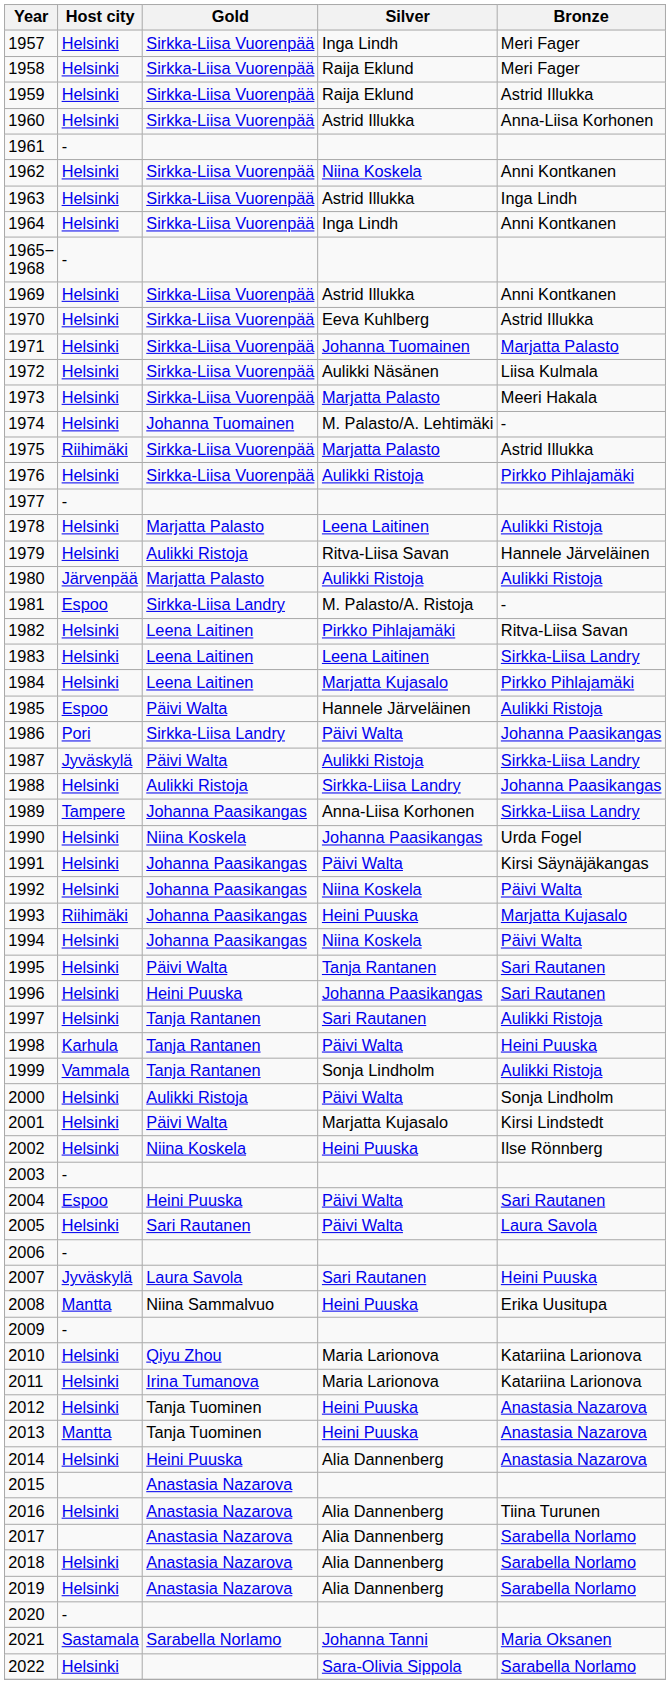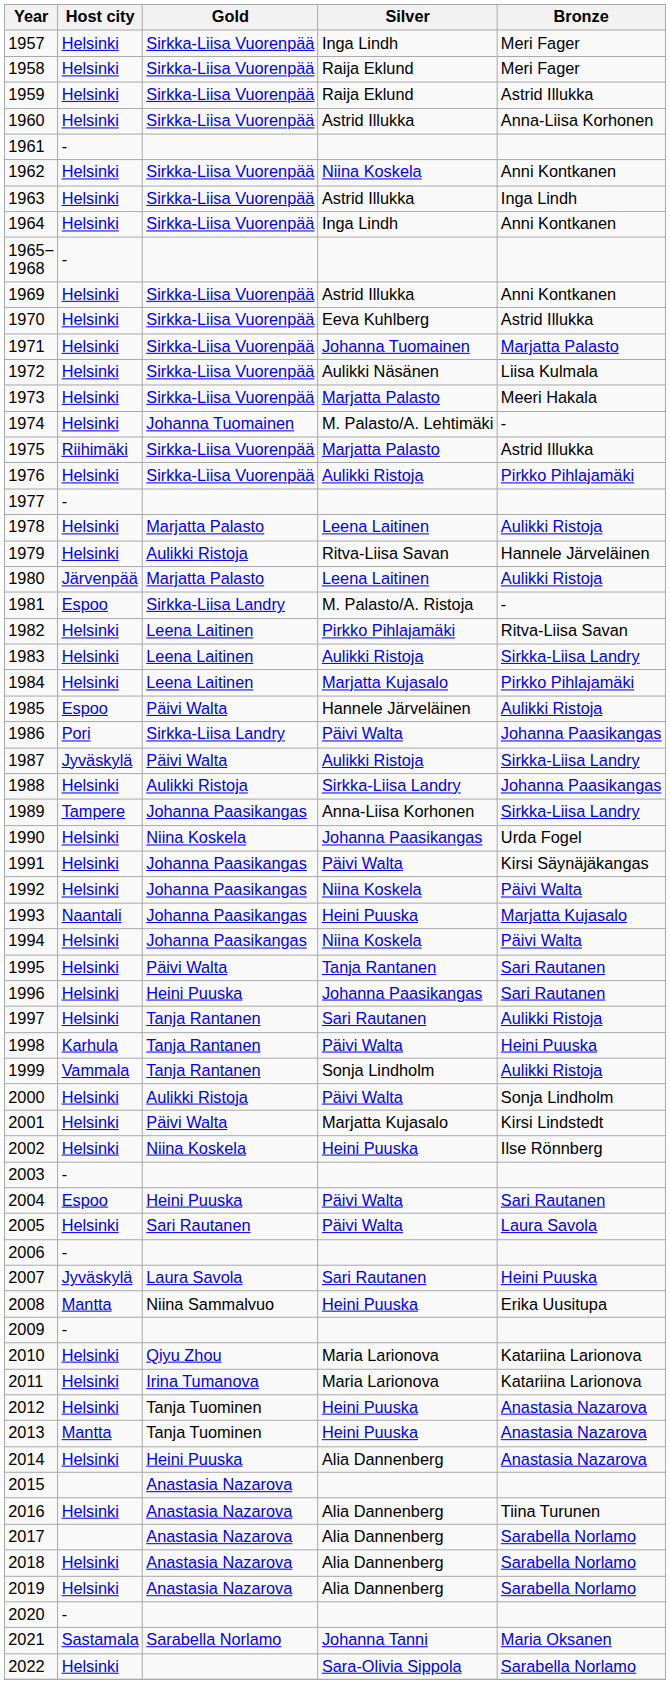 <table class="sortable wikitable">
 <tr>
 <th>Year</th>
 <th>Host city</th>
 <th>Gold</th>
 <th>Silver</th>
 <th>Bronze</th>
 </tr>
 <tr>
 <td>1957</td>
 <td><a href='#'>Helsinki</a></td>
 <td><a href='#'>Sirkka-Liisa Vuorenpää</a></td>
 <td>Inga Lindh</td>
 <td>Meri Fager</td>
 </tr>
 <tr>
 <td>1958</td>
 <td><a href='#'>Helsinki</a></td>
 <td><a href='#'>Sirkka-Liisa Vuorenpää</a></td>
 <td>Raija Eklund</td>
 <td>Meri Fager</td>
 </tr>
 <tr>
 <td>1959</td>
 <td><a href='#'>Helsinki</a></td>
 <td><a href='#'>Sirkka-Liisa Vuorenpää</a></td>
 <td>Raija Eklund</td>
 <td>Astrid Illukka</td>
 </tr>
 <tr>
 <td>1960</td>
 <td><a href='#'>Helsinki</a></td>
 <td><a href='#'>Sirkka-Liisa Vuorenpää</a></td>
 <td>Astrid Illukka</td>
 <td>Anna-Liisa Korhonen</td>
 </tr>
 <tr>
 <td>1961</td>
 <td>-</td>
 <td></td>
 <td></td>
 <td></td>
 </tr>
 <tr>
 <td>1962</td>
 <td><a href='#'>Helsinki</a></td>
 <td><a href='#'>Sirkka-Liisa Vuorenpää</a></td>
 <td><a href='#'>Niina Koskela</a></td>
 <td>Anni Kontkanen</td>
 </tr>
 <tr>
 <td>1963</td>
 <td><a href='#'>Helsinki</a></td>
 <td><a href='#'>Sirkka-Liisa Vuorenpää</a></td>
 <td>Astrid Illukka</td>
 <td>Inga Lindh</td>
 </tr>
 <tr>
 <td>1964</td>
 <td><a href='#'>Helsinki</a></td>
 <td><a href='#'>Sirkka-Liisa Vuorenpää</a></td>
 <td>Inga Lindh</td>
 <td>Anni Kontkanen</td>
 </tr>
 <tr>
 <td>1965−<br>1968</td>
 <td>-</td>
 <td></td>
 <td></td>
 <td></td>
 </tr>
 <tr>
 <td>1969</td>
 <td><a href='#'>Helsinki</a></td>
 <td><a href='#'>Sirkka-Liisa Vuorenpää</a></td>
 <td>Astrid Illukka</td>
 <td>Anni Kontkanen</td>
 </tr>
 <tr>
 <td>1970</td>
 <td><a href='#'>Helsinki</a></td>
 <td><a href='#'>Sirkka-Liisa Vuorenpää</a></td>
 <td>Eeva Kuhlberg</td>
 <td>Astrid Illukka</td>
 </tr>
 <tr>
 <td>1971</td>
 <td><a href='#'>Helsinki</a></td>
 <td><a href='#'>Sirkka-Liisa Vuorenpää</a></td>
 <td><a href='#'>Johanna Tuomainen</a></td>
 <td><a href='#'>Marjatta Palasto</a></td>
 </tr>
 <tr>
 <td>1972</td>
 <td><a href='#'>Helsinki</a></td>
 <td><a href='#'>Sirkka-Liisa Vuorenpää</a></td>
 <td>Aulikki Näsänen</td>
 <td>Liisa Kulmala</td>
 </tr>
 <tr>
 <td>1973</td>
 <td><a href='#'>Helsinki</a></td>
 <td><a href='#'>Sirkka-Liisa Vuorenpää</a></td>
 <td><a href='#'>Marjatta Palasto</a></td>
 <td>Meeri Hakala</td>
 </tr>
 <tr>
 <td>1974</td>
 <td><a href='#'>Helsinki</a></td>
 <td><a href='#'>Johanna Tuomainen</a></td>
 <td>M. Palasto/A. Lehtimäki</td>
 <td>-</td>
 </tr>
 <tr>
 <td>1975</td>
 <td><a href='#'>Riihimäki</a></td>
 <td><a href='#'>Sirkka-Liisa Vuorenpää</a></td>
 <td><a href='#'>Marjatta Palasto</a></td>
 <td>Astrid Illukka</td>
 </tr>
 <tr>
 <td>1976</td>
 <td><a href='#'>Helsinki</a></td>
 <td><a href='#'>Sirkka-Liisa Vuorenpää</a></td>
 <td><a href='#'>Aulikki Ristoja</a></td>
 <td><a href='#'>Pirkko Pihlajamäki</a></td>
 </tr>
 <tr>
 <td>1977</td>
 <td>-</td>
 <td></td>
 <td></td>
 <td></td>
 </tr>
 <tr>
 <td>1978</td>
 <td><a href='#'>Helsinki</a></td>
 <td><a href='#'>Marjatta Palasto</a></td>
 <td><a href='#'>Leena Laitinen</a></td>
 <td><a href='#'>Aulikki Ristoja</a></td>
 </tr>
 <tr>
 <td>1979</td>
 <td><a href='#'>Helsinki</a></td>
 <td><a href='#'>Aulikki Ristoja</a></td>
 <td>Ritva-Liisa Savan</td>
 <td>Hannele Järveläinen</td>
 </tr>
 <tr>
 <td>1980</td>
 <td><a href='#'>Järvenpää</a></td>
 <td><a href='#'>Marjatta Palasto</a></td>
-<td><a href='#'>Aulikki Ristoja</a></td>
+<td><a href='#'>Leena Laitinen</a></td>
 <td><a href='#'>Aulikki Ristoja</a></td>
 </tr>
 <tr>
 <td>1981</td>
 <td><a href='#'>Espoo</a></td>
 <td><a href='#'>Sirkka-Liisa Landry</a></td>
 <td>M. Palasto/A. Ristoja</td>
 <td>-</td>
 </tr>
 <tr>
 <td>1982</td>
 <td><a href='#'>Helsinki</a></td>
 <td><a href='#'>Leena Laitinen</a></td>
 <td><a href='#'>Pirkko Pihlajamäki</a></td>
 <td>Ritva-Liisa Savan</td>
 </tr>
 <tr>
 <td>1983</td>
 <td><a href='#'>Helsinki</a></td>
 <td><a href='#'>Leena Laitinen</a></td>
-<td><a href='#'>Leena Laitinen</a></td>
+<td><a href='#'>Aulikki Ristoja</a></td>
 <td><a href='#'>Sirkka-Liisa Landry</a></td>
 </tr>
 <tr>
 <td>1984</td>
 <td><a href='#'>Helsinki</a></td>
 <td><a href='#'>Leena Laitinen</a></td>
 <td><a href='#'>Marjatta Kujasalo</a></td>
 <td><a href='#'>Pirkko Pihlajamäki</a></td>
 </tr>
 <tr>
 <td>1985</td>
 <td><a href='#'>Espoo</a></td>
 <td><a href='#'>Päivi Walta</a></td>
 <td>Hannele Järveläinen</td>
 <td><a href='#'>Aulikki Ristoja</a></td>
 </tr>
 <tr>
 <td>1986</td>
 <td><a href='#'>Pori</a></td>
 <td><a href='#'>Sirkka-Liisa Landry</a></td>
 <td><a href='#'>Päivi Walta</a></td>
 <td><a href='#'>Johanna Paasikangas</a></td>
 </tr>
 <tr>
 <td>1987</td>
 <td><a href='#'>Jyväskylä</a></td>
 <td><a href='#'>Päivi Walta</a></td>
 <td><a href='#'>Aulikki Ristoja</a></td>
 <td><a href='#'>Sirkka-Liisa Landry</a></td>
 </tr>
 <tr>
 <td>1988</td>
 <td><a href='#'>Helsinki</a></td>
 <td><a href='#'>Aulikki Ristoja</a></td>
 <td><a href='#'>Sirkka-Liisa Landry</a></td>
 <td><a href='#'>Johanna Paasikangas</a></td>
 </tr>
 <tr>
 <td>1989</td>
 <td><a href='#'>Tampere</a></td>
 <td><a href='#'>Johanna Paasikangas</a></td>
 <td>Anna-Liisa Korhonen</td>
 <td><a href='#'>Sirkka-Liisa Landry</a></td>
 </tr>
 <tr>
 <td>1990</td>
 <td><a href='#'>Helsinki</a></td>
 <td><a href='#'>Niina Koskela</a></td>
 <td><a href='#'>Johanna Paasikangas</a></td>
 <td>Urda Fogel</td>
 </tr>
 <tr>
 <td>1991</td>
 <td><a href='#'>Helsinki</a></td>
 <td><a href='#'>Johanna Paasikangas</a></td>
 <td><a href='#'>Päivi Walta</a></td>
 <td>Kirsi Säynäjäkangas</td>
 </tr>
 <tr>
 <td>1992</td>
 <td><a href='#'>Helsinki</a></td>
 <td><a href='#'>Johanna Paasikangas</a></td>
 <td><a href='#'>Niina Koskela</a></td>
 <td><a href='#'>Päivi Walta</a></td>
 </tr>
 <tr>
 <td>1993</td>
-<td><a href='#'>Riihimäki</a></td>
+<td><a href='#'>Naantali</a></td>
 <td><a href='#'>Johanna Paasikangas</a></td>
 <td><a href='#'>Heini Puuska</a></td>
 <td><a href='#'>Marjatta Kujasalo</a></td>
 </tr>
 <tr>
 <td>1994</td>
 <td><a href='#'>Helsinki</a></td>
 <td><a href='#'>Johanna Paasikangas</a></td>
 <td><a href='#'>Niina Koskela</a></td>
 <td><a href='#'>Päivi Walta</a></td>
 </tr>
 <tr>
 <td>1995</td>
 <td><a href='#'>Helsinki</a></td>
 <td><a href='#'>Päivi Walta</a></td>
 <td><a href='#'>Tanja Rantanen</a></td>
 <td><a href='#'>Sari Rautanen</a></td>
 </tr>
 <tr>
 <td>1996</td>
 <td><a href='#'>Helsinki</a></td>
 <td><a href='#'>Heini Puuska</a></td>
 <td><a href='#'>Johanna Paasikangas</a></td>
 <td><a href='#'>Sari Rautanen</a></td>
 </tr>
 <tr>
 <td>1997</td>
 <td><a href='#'>Helsinki</a></td>
 <td><a href='#'>Tanja Rantanen</a></td>
 <td><a href='#'>Sari Rautanen</a></td>
 <td><a href='#'>Aulikki Ristoja</a></td>
 </tr>
 <tr>
 <td>1998</td>
 <td><a href='#'>Karhula</a></td>
 <td><a href='#'>Tanja Rantanen</a></td>
 <td><a href='#'>Päivi Walta</a></td>
 <td><a href='#'>Heini Puuska</a></td>
 </tr>
 <tr>
 <td>1999</td>
 <td><a href='#'>Vammala</a></td>
 <td><a href='#'>Tanja Rantanen</a></td>
 <td>Sonja Lindholm</td>
 <td><a href='#'>Aulikki Ristoja</a></td>
 </tr>
 <tr>
 <td>2000</td>
 <td><a href='#'>Helsinki</a></td>
 <td><a href='#'>Aulikki Ristoja</a></td>
 <td><a href='#'>Päivi Walta</a></td>
 <td>Sonja Lindholm</td>
 </tr>
 <tr>
 <td>2001</td>
 <td><a href='#'>Helsinki</a></td>
 <td><a href='#'>Päivi Walta</a></td>
 <td>Marjatta Kujasalo</td>
 <td>Kirsi Lindstedt</td>
 </tr>
 <tr>
 <td>2002</td>
 <td><a href='#'>Helsinki</a></td>
 <td><a href='#'>Niina Koskela</a></td>
 <td><a href='#'>Heini Puuska</a></td>
 <td>Ilse Rönnberg</td>
 </tr>
 <tr>
 <td>2003</td>
 <td>-</td>
 <td></td>
 <td></td>
 <td></td>
 </tr>
 <tr>
 <td>2004</td>
 <td><a href='#'>Espoo</a></td>
 <td><a href='#'>Heini Puuska</a></td>
 <td><a href='#'>Päivi Walta</a></td>
 <td><a href='#'>Sari Rautanen</a></td>
 </tr>
 <tr>
 <td>2005</td>
 <td><a href='#'>Helsinki</a></td>
 <td><a href='#'>Sari Rautanen</a></td>
 <td><a href='#'>Päivi Walta</a></td>
 <td><a href='#'>Laura Savola</a></td>
 </tr>
 <tr>
 <td>2006</td>
 <td>-</td>
 <td></td>
 <td></td>
 <td></td>
 </tr>
 <tr>
 <td>2007</td>
 <td><a href='#'>Jyväskylä</a></td>
 <td><a href='#'>Laura Savola</a></td>
 <td><a href='#'>Sari Rautanen</a></td>
 <td><a href='#'>Heini Puuska</a></td>
 </tr>
 <tr>
 <td>2008</td>
 <td><a href='#'>Mantta</a></td>
 <td>Niina Sammalvuo</td>
 <td><a href='#'>Heini Puuska</a></td>
 <td>Erika Uusitupa</td>
 </tr>
 <tr>
 <td>2009</td>
 <td>-</td>
 <td></td>
 <td></td>
 <td></td>
 </tr>
 <tr>
 <td>2010</td>
 <td><a href='#'>Helsinki</a></td>
 <td><a href='#'>Qiyu Zhou</a></td>
 <td>Maria Larionova</td>
 <td>Katariina Larionova</td>
 </tr>
 <tr>
 <td>2011</td>
 <td><a href='#'>Helsinki</a></td>
 <td><a href='#'>Irina Tumanova</a></td>
 <td>Maria Larionova</td>
 <td>Katariina Larionova</td>
 </tr>
 <tr>
 <td>2012</td>
 <td><a href='#'>Helsinki</a></td>
 <td>Tanja Tuominen</td>
 <td><a href='#'>Heini Puuska</a></td>
 <td><a href='#'>Anastasia Nazarova</a></td>
 </tr>
 <tr>
 <td>2013</td>
 <td><a href='#'>Mantta</a></td>
 <td>Tanja Tuominen</td>
 <td><a href='#'>Heini Puuska</a></td>
 <td><a href='#'>Anastasia Nazarova</a></td>
 </tr>
 <tr>
 <td>2014</td>
 <td><a href='#'>Helsinki</a></td>
 <td><a href='#'>Heini Puuska</a></td>
 <td>Alia Dannenberg</td>
 <td><a href='#'>Anastasia Nazarova</a></td>
 </tr>
 <tr>
 <td>2015</td>
 <td></td>
 <td><a href='#'>Anastasia Nazarova</a></td>
 <td></td>
 <td></td>
 </tr>
 <tr>
 <td>2016</td>
 <td><a href='#'>Helsinki</a></td>
 <td><a href='#'>Anastasia Nazarova</a></td>
 <td>Alia Dannenberg</td>
 <td>Tiina Turunen</td>
 </tr>
 <tr>
 <td>2017</td>
 <td></td>
 <td><a href='#'>Anastasia Nazarova</a></td>
 <td>Alia Dannenberg</td>
 <td><a href='#'>Sarabella Norlamo</a></td>
 </tr>
 <tr>
 <td>2018</td>
 <td><a href='#'>Helsinki</a></td>
 <td><a href='#'>Anastasia Nazarova</a></td>
 <td>Alia Dannenberg</td>
 <td><a href='#'>Sarabella Norlamo</a></td>
 </tr>
 <tr>
 <td>2019</td>
 <td><a href='#'>Helsinki</a></td>
 <td><a href='#'>Anastasia Nazarova</a></td>
 <td>Alia Dannenberg</td>
 <td><a href='#'>Sarabella Norlamo</a></td>
 </tr>
 <tr>
 <td>2020</td>
 <td>-</td>
 <td></td>
 <td></td>
 <td></td>
 </tr>
 <tr>
 <td>2021</td>
 <td><a href='#'>Sastamala</a></td>
 <td><a href='#'>Sarabella Norlamo</a></td>
 <td><a href='#'>Johanna Tanni</a></td>
 <td><a href='#'>Maria Oksanen</a></td>
 </tr>
 <tr>
 <td>2022</td>
 <td><a href='#'>Helsinki</a></td>
 <td></td>
 <td><a href='#'>Sara-Olivia Sippola</a></td>
 <td><a href='#'>Sarabella Norlamo</a></td>
 </tr>
 <tr>
 </tr>
 </table>
